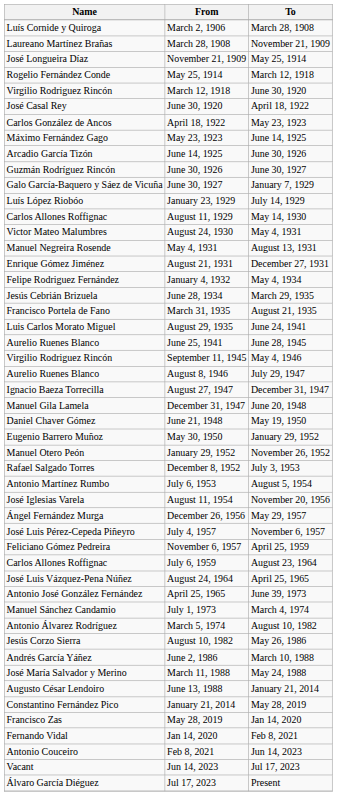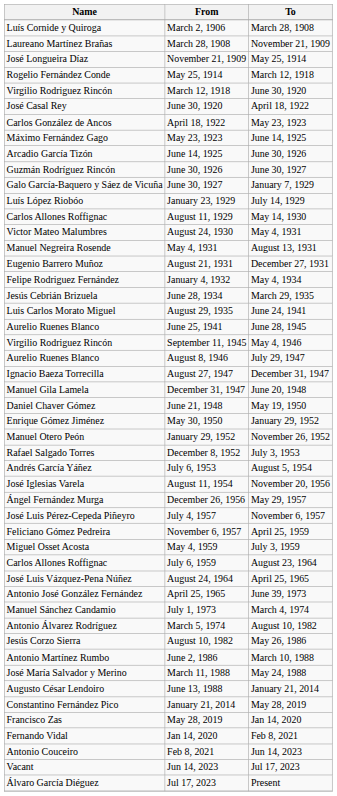 <table class="wikitable" style="text-align: left">
 <tr>
 <th rowspan="1">Name</th>
 <th rowspan="1">From</th>
 <th rowspan="1">To</th>
 </tr>
 <tr>
 </tr>
 <tr>
 </tr>
 <tr>
 <td> Luís Cornide y Quiroga</td>
 <td align=left>March 2, 1906</td>
 <td align=left>March 28, 1908</td>
 </tr>
 <tr>
 <td> Laureano Martínez Brañas</td>
 <td align=left>March 28, 1908</td>
 <td align=left>November 21, 1909</td>
 </tr>
 <tr>
 <td> José Longueira Díaz</td>
 <td align=left>November 21, 1909</td>
 <td align=left>May 25, 1914</td>
 </tr>
 <tr>
 <td> Rogelio Fernández Conde</td>
 <td align=left>May 25, 1914</td>
 <td align=left>March 12, 1918</td>
 </tr>
 <tr>
 <td> Virgilio Rodriguez Rincón</td>
 <td align=left>March 12, 1918</td>
 <td align=left>June 30, 1920</td>
 </tr>
 <tr>
 <td> José Casal Rey</td>
 <td align=left>June 30, 1920</td>
 <td align=left>April 18, 1922</td>
 </tr>
 <tr>
 <td> Carlos González de Ancos</td>
 <td align=left>April 18, 1922</td>
 <td align=left>May 23, 1923</td>
 </tr>
 <tr>
 <td> Máximo Fernández Gago</td>
 <td align=left>May 23, 1923</td>
 <td align=left>June 14, 1925</td>
 </tr>
 <tr>
 <td> Arcadio García Tizón</td>
 <td align=left>June 14, 1925</td>
 <td align=left>June 30, 1926</td>
 </tr>
 <tr>
 <td> Guzmán Rodríguez Rincón</td>
 <td align=left>June 30, 1926</td>
 <td align=left>June 30, 1927</td>
 </tr>
 <tr>
 <td> Galo García-Baquero y Sáez de Vicuña</td>
 <td align=left>June 30, 1927</td>
 <td align=left>January 7, 1929</td>
 </tr>
 <tr>
 <td> Luís López Riobóo</td>
 <td align=left>January 23, 1929</td>
 <td align=left>July 14, 1929</td>
 </tr>
 <tr>
 <td> Carlos Allones Roffignac</td>
 <td align=left>August 11, 1929</td>
 <td align=left>May 14, 1930</td>
 </tr>
 <tr>
 <td> Victor Mateo Malumbres</td>
 <td align=left>August 24, 1930</td>
 <td align=left>May 4, 1931</td>
 </tr>
 <tr>
 <td> Manuel Negreira Rosende</td>
 <td align=left>May 4, 1931</td>
 <td align=left>August 13, 1931</td>
 </tr>
 <tr>
-<td> Enrique Gómez Jiménez</td>
+<td> Eugenio Barrero Muñoz</td>
 <td align=left>August 21, 1931</td>
 <td align=left>December 27, 1931</td>
 </tr>
 <tr>
 <td> Felipe Rodriguez Fernández</td>
 <td align=left>January 4, 1932</td>
 <td align=left>May 4, 1934</td>
 </tr>
 <tr>
 <td> Jesús Cebrián Brizuela</td>
 <td align=left>June 28, 1934</td>
 <td align=left>March 29, 1935</td>
-</tr>
-<tr>
-<td> Francisco Portela de Fano</td>
-<td align=left>March 31, 1935</td>
-<td align=left>August 21, 1935</td>
 </tr>
 <tr>
 <td> Luis Carlos Morato Miguel</td>
 <td align=left>August 29, 1935</td>
 <td align=left>June 24, 1941</td>
 </tr>
 <tr>
 <td> Aurelio Ruenes Blanco</td>
 <td align=left>June 25, 1941</td>
 <td align=left>June 28, 1945</td>
 </tr>
 <tr>
 <td> Virgilio Rodriguez Rincón</td>
 <td align=left>September 11, 1945</td>
 <td align=left>May 4, 1946</td>
 </tr>
 <tr>
 <td> Aurelio Ruenes Blanco</td>
 <td align=left>August 8, 1946</td>
 <td align=left>July 29, 1947</td>
 </tr>
 <tr>
 <td> Ignacio Baeza Torrecilla</td>
 <td align=left>August 27, 1947</td>
 <td align=left>December 31, 1947</td>
 </tr>
 <tr>
 <td> Manuel Gila Lamela</td>
 <td align=left>December 31, 1947</td>
 <td align=left>June 20, 1948</td>
 </tr>
 <tr>
 <td> Daniel Chaver Gómez</td>
 <td align=left>June 21, 1948</td>
 <td align=left>May 19, 1950</td>
 </tr>
 <tr>
-<td> Eugenio Barrero Muñoz</td>
+<td> Enrique Gómez Jiménez</td>
 <td align=left>May 30, 1950</td>
 <td align=left>January 29, 1952</td>
 </tr>
 <tr>
 <td> Manuel Otero Peón</td>
 <td align=left>January 29, 1952</td>
 <td align=left>November 26, 1952</td>
 </tr>
 <tr>
 <td> Rafael Salgado Torres</td>
 <td align=left>December 8, 1952</td>
 <td align=left>July 3, 1953</td>
 </tr>
 <tr>
-<td> Antonio Martínez Rumbo</td>
+<td> Andrés García Yáñez</td>
 <td align=left>July 6, 1953</td>
 <td align=left>August 5, 1954</td>
 </tr>
 <tr>
 <td> José Iglesias Varela</td>
 <td align=left>August 11, 1954</td>
 <td align=left>November 20, 1956</td>
 </tr>
 <tr>
 <td> Ángel Fernández Murga</td>
 <td align=left>December 26, 1956</td>
 <td align=left>May 29, 1957</td>
 </tr>
 <tr>
 <td> José Luis Pérez-Cepeda Piñeyro</td>
 <td align=left>July 4, 1957</td>
 <td align=left>November 6, 1957</td>
 </tr>
 <tr>
 <td> Feliciano Gómez Pedreira</td>
 <td align=left>November 6, 1957</td>
 <td align=left>April 25, 1959</td>
+</tr>
+<tr>
+<td> Miguel Osset Acosta</td>
+<td align=left>May 4, 1959</td>
+<td align=left>July 3, 1959</td>
 </tr>
 <tr>
 <td> Carlos Allones Roffignac</td>
 <td align=left>July 6, 1959</td>
 <td align=left>August 23, 1964</td>
 </tr>
 <tr>
 <td> José Luis Vázquez-Pena Núñez</td>
 <td align=left>August 24, 1964</td>
 <td align=left>April 25, 1965</td>
 </tr>
 <tr>
 <td> Antonio José González Fernández</td>
 <td align=left>April 25, 1965</td>
 <td align=left>June 39, 1973</td>
 </tr>
 <tr>
 <td> Manuel Sánchez Candamio</td>
 <td align=left>July 1, 1973</td>
 <td align=left>March 4, 1974</td>
 </tr>
 <tr>
 <td> Antonio Álvarez Rodríguez</td>
 <td align=left>March 5, 1974</td>
 <td align=left>August 10, 1982</td>
 </tr>
 <tr>
 <td> Jesús Corzo Sierra</td>
 <td align=left>August 10, 1982</td>
 <td align=left>May 26, 1986</td>
 </tr>
 <tr>
-<td> Andrés García Yáñez</td>
+<td> Antonio Martínez Rumbo</td>
 <td align=left>June 2, 1986</td>
 <td align=left>March 10, 1988</td>
 </tr>
 <tr>
 <td> José María Salvador y Merino</td>
 <td align=left>March 11, 1988</td>
 <td align=left>May 24, 1988</td>
 </tr>
 <tr>
 <td> Augusto César Lendoiro</td>
 <td align=left>June 13, 1988</td>
 <td align=left>January 21, 2014</td>
 </tr>
 <tr>
 <td> Constantino Fernández Pico</td>
 <td align=left>January 21, 2014</td>
 <td align=left>May 28, 2019</td>
 </tr>
 <tr>
 <td> Francisco Zas</td>
 <td align=left>May 28, 2019</td>
 <td align=left>Jan 14, 2020</td>
 </tr>
 <tr>
 <td> Fernando Vidal</td>
 <td align=left>Jan 14, 2020</td>
 <td align=left>Feb 8, 2021</td>
 </tr>
 <tr>
 <td> Antonio Couceiro</td>
 <td align=left>Feb 8, 2021</td>
 <td align=left>Jun 14, 2023</td>
 </tr>
 <tr>
 <td>Vacant</td>
 <td align=left>Jun 14, 2023</td>
 <td align=left>Jul 17, 2023</td>
 </tr>
 <tr>
 <td> Álvaro García Diéguez</td>
 <td align=left>Jul 17, 2023</td>
 <td align=left>Present</td>
 </tr>
 <tr>
 </tr>
 </table>
